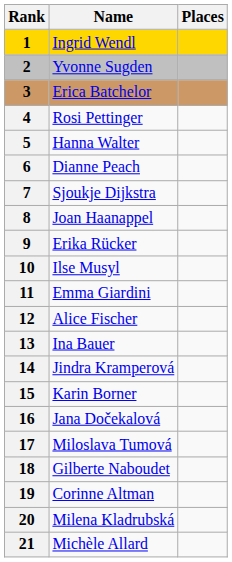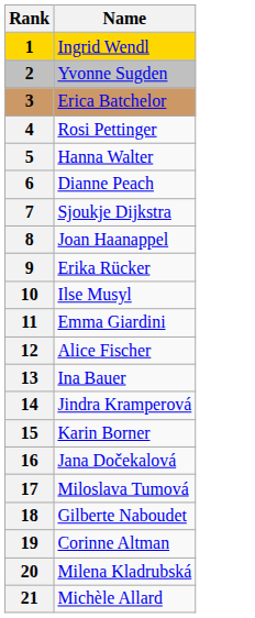 <table class="wikitable">
 <tr>
 <th>Rank</th>
 <th>Name</th>
-<th>Places</th>
 </tr>
 <tr bgcolor="gold">
 <td align="center"><strong>1</strong></td>
 <td> <a href='#'>Ingrid Wendl</a></td>
-<td></td>
 </tr>
 <tr bgcolor="silver">
 <td align="center"><strong>2</strong></td>
 <td> <a href='#'>Yvonne Sugden</a></td>
-<td></td>
 </tr>
 <tr bgcolor="cc9966">
 <td align="center"><strong>3</strong></td>
 <td> <a href='#'>Erica Batchelor</a></td>
-<td></td>
 </tr>
 <tr>
 <th>4</th>
 <td> <a href='#'>Rosi Pettinger</a></td>
-<td></td>
 </tr>
 <tr>
 <th>5</th>
 <td> <a href='#'>Hanna Walter</a></td>
-<td></td>
 </tr>
 <tr>
 <th>6</th>
 <td> <a href='#'>Dianne Peach</a></td>
-<td></td>
 </tr>
 <tr>
 <th>7</th>
 <td> <a href='#'>Sjoukje Dijkstra</a></td>
-<td></td>
 </tr>
 <tr>
 <th>8</th>
 <td> <a href='#'>Joan Haanappel</a></td>
-<td></td>
 </tr>
 <tr>
 <th>9</th>
 <td> <a href='#'>Erika Rücker</a></td>
-<td></td>
 </tr>
 <tr>
 <th>10</th>
 <td> <a href='#'>Ilse Musyl</a></td>
-<td></td>
 </tr>
 <tr>
 <th>11</th>
 <td> <a href='#'>Emma Giardini</a></td>
-<td></td>
 </tr>
 <tr>
 <th>12</th>
 <td> <a href='#'>Alice Fischer</a></td>
-<td></td>
 </tr>
 <tr>
 <th>13</th>
 <td> <a href='#'>Ina Bauer</a></td>
-<td></td>
 </tr>
 <tr>
 <th>14</th>
 <td> <a href='#'>Jindra Kramperová</a></td>
-<td></td>
 </tr>
 <tr>
 <th>15</th>
 <td> <a href='#'>Karin Borner</a></td>
-<td></td>
 </tr>
 <tr>
 <th>16</th>
 <td> <a href='#'>Jana Dočekalová</a></td>
-<td></td>
 </tr>
 <tr>
 <th>17</th>
 <td> <a href='#'>Miloslava Tumová</a></td>
-<td></td>
 </tr>
 <tr>
 <th>18</th>
 <td> <a href='#'>Gilberte Naboudet</a></td>
-<td></td>
 </tr>
 <tr>
 <th>19</th>
 <td> <a href='#'>Corinne Altman</a></td>
-<td></td>
 </tr>
 <tr>
 <th>20</th>
 <td> <a href='#'>Milena Kladrubská</a></td>
-<td></td>
 </tr>
 <tr>
 <th>21</th>
 <td> <a href='#'>Michèle Allard</a></td>
-<td></td>
 </tr>
 </table>
